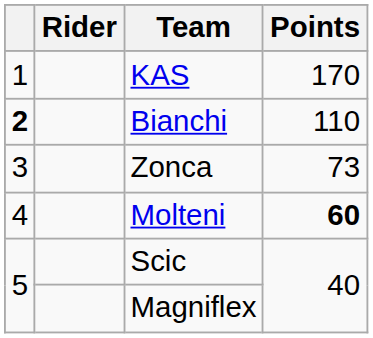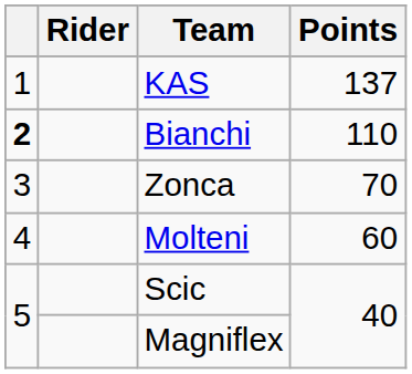 <table class="wikitable">
 <tr>
 <th></th>
 <th>Rider</th>
 <th>Team</th>
 <th>Points</th>
 </tr>
 <tr>
 <td>1</td>
 <td></td>
 <td><a href='#'>KAS</a></td>
-<td align=right>170</td>
+<td align=right>137</td>
 </tr>
 <tr>
 <td><strong>2</strong></td>
 <td></td>
 <td><a href='#'>Bianchi</a></td>
 <td align=right>110</td>
 </tr>
 <tr>
 <td>3</td>
 <td></td>
 <td>Zonca</td>
-<td align=right>73</td>
+<td align=right>70</td>
 </tr>
 <tr>
 <td>4</td>
 <td></td>
 <td><a href='#'>Molteni</a></td>
-<td align=right><strong>60</strong></td>
+<td align=right>60</td>
 </tr>
 <tr>
 <td rowspan="2">5</td>
 <td></td>
 <td>Scic</td>
 <td align=right rowspan="2">40</td>
 </tr>
 <tr>
 <td></td>
 <td>Magniflex</td>
 </tr>
 </table>
